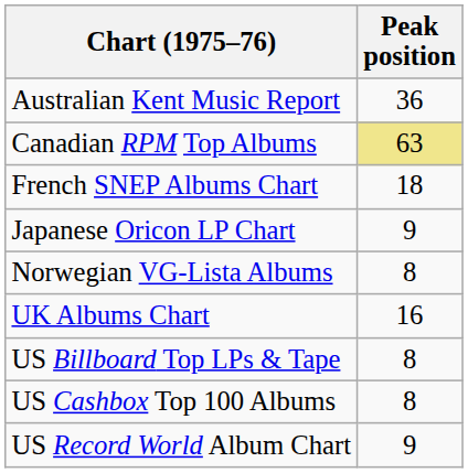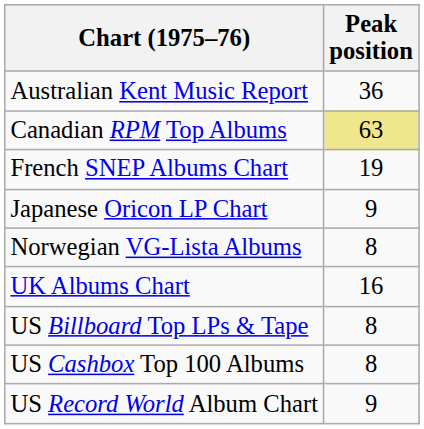 <table class="wikitable sortable" style="text-align:center;">
 <tr>
 <th scope="col">Chart (1975–76)</th>
 <th scope="col">Peak<br>position</th>
 </tr>
 <tr>
 <td scope="row" align="left">Australian <a href='#'>Kent Music Report</a></td>
 <td>36</td>
 </tr>
 <tr>
 <td scope="row" align="left">Canadian <em><a href='#'>RPM</a></em> <a href='#'>Top Albums</a></td>
 <td style="background: khaki;">63</td>
 </tr>
 <tr>
 <td scope="row" align="left">French <a href='#'>SNEP Albums Chart</a></td>
-<td>18</td>
+<td>19</td>
 </tr>
 <tr>
 <td scope="row" align="left">Japanese <a href='#'>Oricon LP Chart</a></td>
 <td>9</td>
 </tr>
 <tr>
 <td scope="row" align="left">Norwegian <a href='#'>VG-Lista Albums</a></td>
 <td>8</td>
 </tr>
 <tr>
 <td scope="row" align="left"><a href='#'>UK Albums Chart</a></td>
 <td>16</td>
 </tr>
 <tr>
 <td scope="row" align="left">US <a href='#'><em>Billboard</em> Top LPs & Tape</a></td>
 <td>8</td>
 </tr>
 <tr>
 <td scope="row" align="left">US <em><a href='#'>Cashbox</a></em> Top 100 Albums</td>
 <td>8</td>
 </tr>
 <tr>
 <td scope="row" align="left">US <em><a href='#'>Record World</a></em> Album Chart</td>
 <td>9</td>
 </tr>
 </table>
